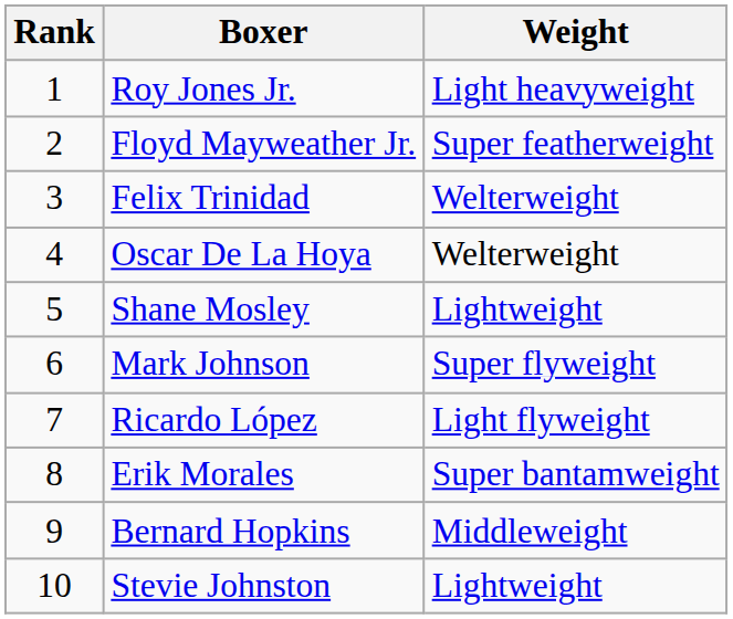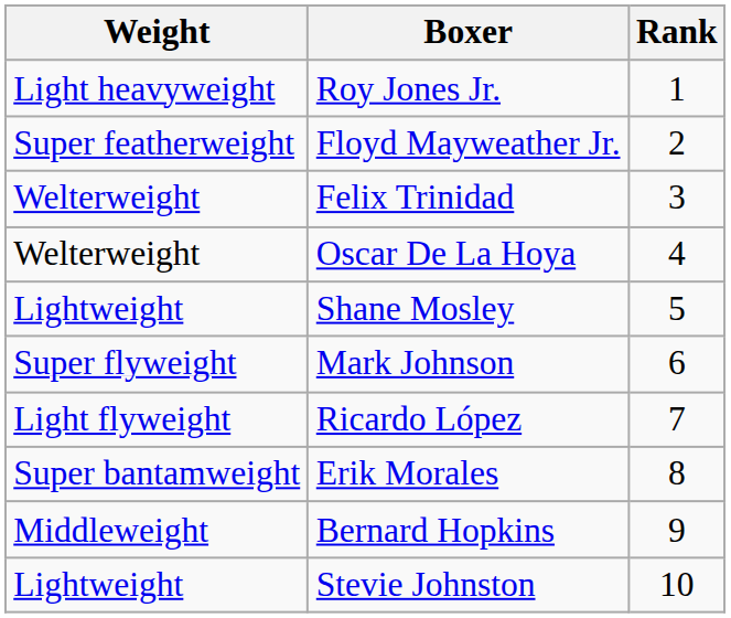 <table class="wikitable ">
 <tr>
+<th>Weight</th>
+<th>Boxer</th>
 <th>Rank</th>
-<th>Boxer</th>
-<th>Weight</th>
 </tr>
 <tr>
+<td><a href='#'>Light heavyweight</a></td>
+<td><a href='#'>Roy Jones Jr.</a></td>
 <td align=center>1</td>
-<td><a href='#'>Roy Jones Jr.</a></td>
-<td><a href='#'>Light heavyweight</a></td>
 </tr>
 <tr>
+<td><a href='#'>Super featherweight</a></td>
+<td><a href='#'>Floyd Mayweather Jr.</a></td>
 <td align=center>2</td>
-<td><a href='#'>Floyd Mayweather Jr.</a></td>
-<td><a href='#'>Super featherweight</a></td>
 </tr>
 <tr>
+<td><a href='#'>Welterweight</a></td>
+<td><a href='#'>Felix Trinidad</a></td>
 <td align=center>3</td>
-<td><a href='#'>Felix Trinidad</a></td>
-<td><a href='#'>Welterweight</a></td>
 </tr>
 <tr>
+<td>Welterweight</td>
+<td><a href='#'>Oscar De La Hoya</a></td>
 <td align=center>4</td>
-<td><a href='#'>Oscar De La Hoya</a></td>
-<td>Welterweight</td>
 </tr>
 <tr>
+<td><a href='#'>Lightweight</a></td>
+<td><a href='#'>Shane Mosley</a></td>
 <td align=center>5</td>
-<td><a href='#'>Shane Mosley</a></td>
-<td><a href='#'>Lightweight</a></td>
 </tr>
 <tr>
+<td><a href='#'>Super flyweight</a></td>
+<td><a href='#'>Mark Johnson</a></td>
 <td align=center>6</td>
-<td><a href='#'>Mark Johnson</a></td>
-<td><a href='#'>Super flyweight</a></td>
 </tr>
 <tr>
+<td><a href='#'>Light flyweight</a></td>
+<td><a href='#'>Ricardo López</a></td>
 <td align=center>7</td>
-<td><a href='#'>Ricardo López</a></td>
-<td><a href='#'>Light flyweight</a></td>
 </tr>
 <tr>
+<td><a href='#'>Super bantamweight</a></td>
+<td><a href='#'>Erik Morales</a></td>
 <td align=center>8</td>
-<td><a href='#'>Erik Morales</a></td>
-<td><a href='#'>Super bantamweight</a></td>
 </tr>
 <tr>
+<td><a href='#'>Middleweight</a></td>
+<td><a href='#'>Bernard Hopkins</a></td>
 <td align=center>9</td>
-<td><a href='#'>Bernard Hopkins</a></td>
-<td><a href='#'>Middleweight</a></td>
 </tr>
 <tr>
+<td><a href='#'>Lightweight</a></td>
+<td><a href='#'>Stevie Johnston</a></td>
 <td align=center>10</td>
-<td><a href='#'>Stevie Johnston</a></td>
-<td><a href='#'>Lightweight</a></td>
 </tr>
 </table>
